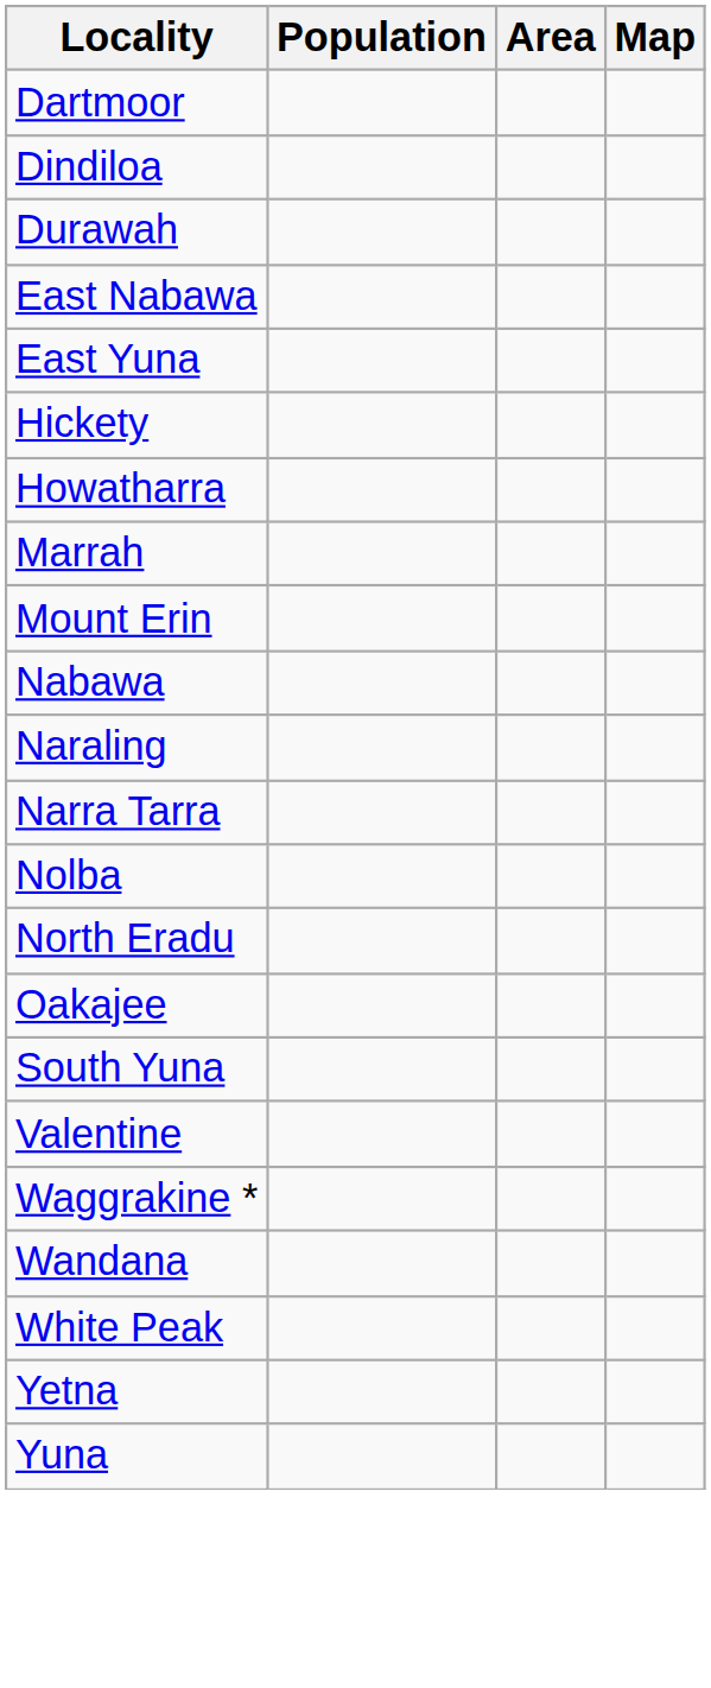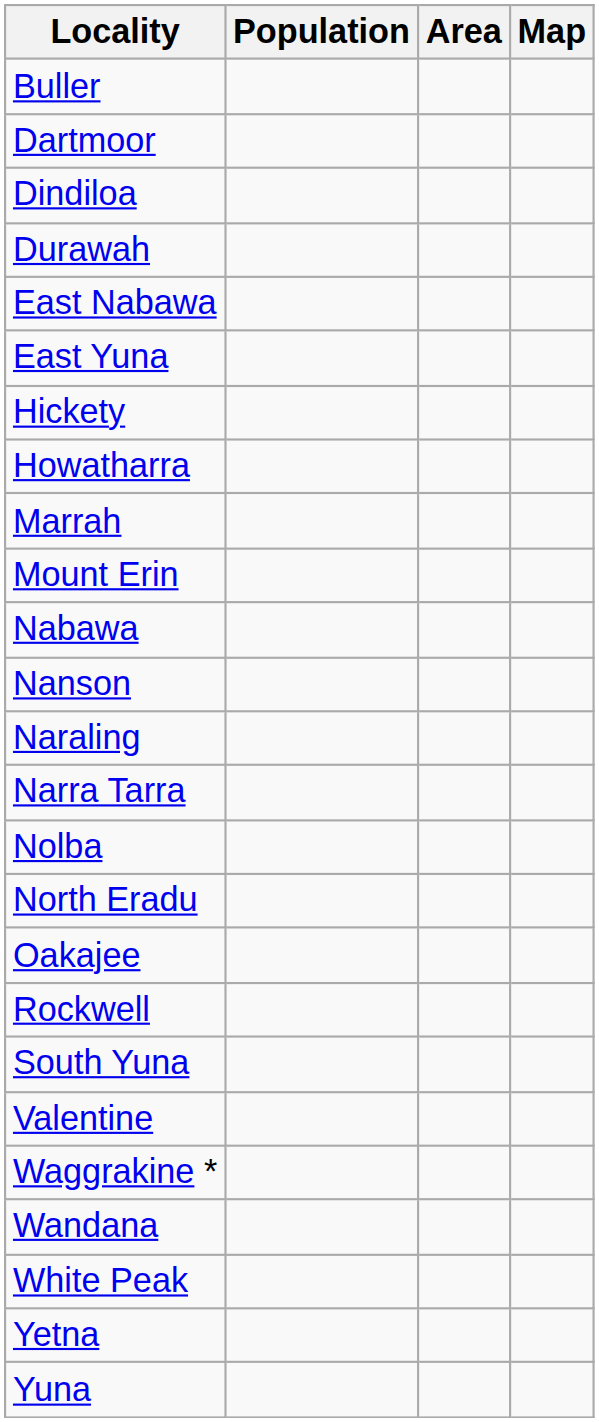 <table class="wikitable sortable">
 <tr>
 <th>Locality</th>
 <th data-sort-type=number>Population</th>
 <th data-sort-type=number>Area</th>
 <th>Map</th>
+</tr>
+<tr>
+<td><a href='#'>Buller</a></td>
+<td></td>
+<td></td>
+<td></td>
 </tr>
 <tr>
 <td><a href='#'>Dartmoor</a></td>
 <td></td>
 <td></td>
 <td></td>
 </tr>
 <tr>
 <td><a href='#'>Dindiloa</a></td>
 <td></td>
 <td></td>
 <td></td>
 </tr>
 <tr>
 <td><a href='#'>Durawah</a></td>
 <td></td>
 <td></td>
 <td></td>
 </tr>
 <tr>
 <td><a href='#'>East Nabawa</a></td>
 <td></td>
 <td></td>
 <td></td>
 </tr>
 <tr>
 <td><a href='#'>East Yuna</a></td>
 <td></td>
 <td></td>
 <td></td>
 </tr>
 <tr>
 <td><a href='#'>Hickety</a></td>
 <td></td>
 <td></td>
 <td></td>
 </tr>
 <tr>
 <td><a href='#'>Howatharra</a></td>
 <td></td>
 <td></td>
 <td></td>
 </tr>
 <tr>
 <td><a href='#'>Marrah</a></td>
 <td></td>
 <td></td>
 <td></td>
 </tr>
 <tr>
 <td><a href='#'>Mount Erin</a></td>
 <td></td>
 <td></td>
 <td></td>
 </tr>
 <tr>
 <td><a href='#'>Nabawa</a></td>
 <td></td>
 <td></td>
 <td></td>
 </tr>
 <tr>
+<td><a href='#'>Nanson</a></td>
+<td></td>
+<td></td>
+<td></td>
+</tr>
+<tr>
 <td><a href='#'>Naraling</a></td>
 <td></td>
 <td></td>
 <td></td>
 </tr>
 <tr>
 <td><a href='#'>Narra Tarra</a></td>
 <td></td>
 <td></td>
 <td></td>
 </tr>
 <tr>
 <td><a href='#'>Nolba</a></td>
 <td></td>
 <td></td>
 <td></td>
 </tr>
 <tr>
 <td><a href='#'>North Eradu</a></td>
 <td></td>
 <td></td>
 <td></td>
 </tr>
 <tr>
 <td><a href='#'>Oakajee</a></td>
+<td></td>
+<td></td>
+<td></td>
+</tr>
+<tr>
+<td><a href='#'>Rockwell</a></td>
 <td></td>
 <td></td>
 <td></td>
 </tr>
 <tr>
 <td><a href='#'>South Yuna</a></td>
 <td></td>
 <td></td>
 <td></td>
 </tr>
 <tr>
 <td><a href='#'>Valentine</a></td>
 <td></td>
 <td></td>
 <td></td>
 </tr>
 <tr>
 <td><a href='#'>Waggrakine</a> *</td>
 <td></td>
 <td></td>
 <td></td>
 </tr>
 <tr>
 <td><a href='#'>Wandana</a></td>
 <td></td>
 <td></td>
 <td></td>
 </tr>
 <tr>
 <td><a href='#'>White Peak</a></td>
 <td></td>
 <td></td>
 <td></td>
 </tr>
 <tr>
 <td><a href='#'>Yetna</a></td>
 <td></td>
 <td></td>
 <td></td>
 </tr>
 <tr>
 <td><a href='#'>Yuna</a></td>
 <td></td>
 <td></td>
 <td></td>
 </tr>
 </table>
